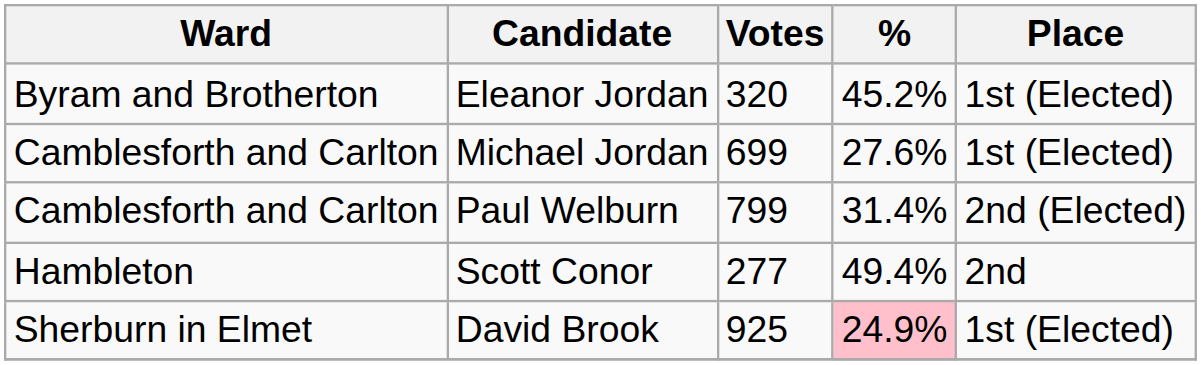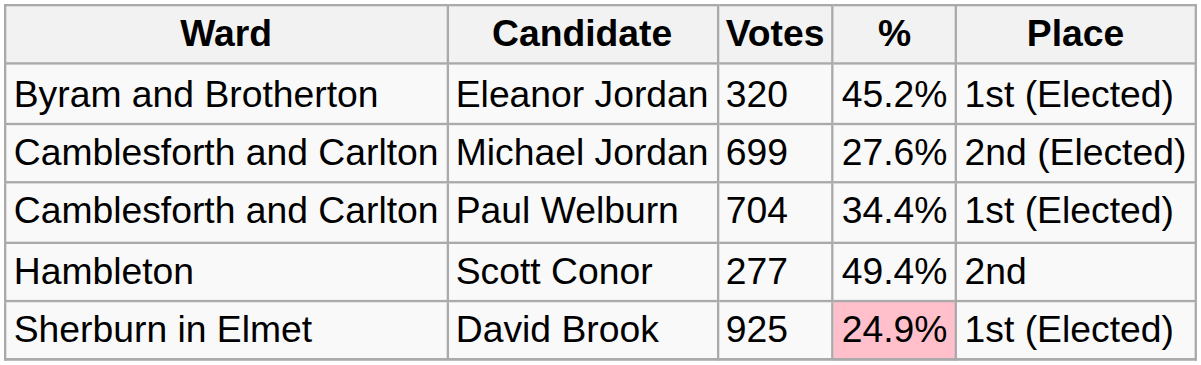 <table class="wikitable">
 <tr>
 <th>Ward</th>
 <th>Candidate</th>
 <th>Votes</th>
 <th>%</th>
 <th>Place</th>
 </tr>
 <tr>
 <td>Byram and Brotherton</td>
 <td>Eleanor Jordan</td>
 <td>320</td>
 <td>45.2%</td>
 <td>1st (Elected)</td>
 </tr>
 <tr>
 <td>Camblesforth and Carlton</td>
 <td>Michael Jordan</td>
 <td>699</td>
 <td>27.6%</td>
-<td>1st (Elected)</td>
+<td>2nd (Elected)</td>
 </tr>
 <tr>
 <td>Camblesforth and Carlton</td>
 <td>Paul Welburn</td>
-<td>799</td>
-<td>31.4%</td>
-<td>2nd (Elected)</td>
+<td>704</td>
+<td>34.4%</td>
+<td>1st (Elected)</td>
 </tr>
 <tr>
 <td>Hambleton</td>
 <td>Scott Conor</td>
 <td>277</td>
 <td>49.4%</td>
 <td>2nd</td>
 </tr>
 <tr>
 <td>Sherburn in Elmet</td>
 <td>David Brook</td>
 <td>925</td>
 <td style="background: pink;">24.9%</td>
 <td>1st (Elected)</td>
 </tr>
 <tr>
 </tr>
 </table>
